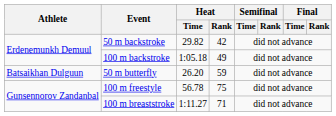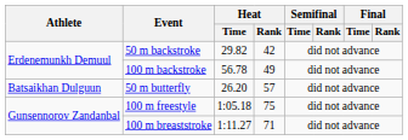 <table class=wikitable style="font-size:90%">
 <tr>
 <th rowspan="2">Athlete</th>
 <th rowspan="2">Event</th>
 <th colspan="2">Heat</th>
 <th colspan="2">Semifinal</th>
 <th colspan="2">Final</th>
 </tr>
 <tr style="font-size:95%">
 <th>Time</th>
 <th>Rank</th>
 <th>Time</th>
 <th>Rank</th>
 <th>Time</th>
 <th>Rank</th>
 </tr>
 <tr align=center>
 <td align=left rowspan=2><a href='#'>Erdenemunkh Demuul</a></td>
 <td align=left><a href='#'>50 m backstroke</a></td>
 <td>29.82</td>
 <td>42</td>
 <td colspan=4>did not advance</td>
 </tr>
 <tr align=center>
 <td align=left><a href='#'>100 m backstroke</a></td>
-<td>1:05.18</td>
+<td>56.78</td>
 <td>49</td>
 <td colspan=4>did not advance</td>
 </tr>
 <tr align=center>
 <td align=left><a href='#'>Batsaikhan Dulguun</a></td>
 <td align=left><a href='#'>50 m butterfly</a></td>
 <td>26.20</td>
-<td>59</td>
+<td>57</td>
 <td colspan=4>did not advance</td>
 </tr>
 <tr align=center>
 <td align=left rowspan=2><a href='#'>Gunsennorov Zandanbal</a></td>
 <td align=left><a href='#'>100 m freestyle</a></td>
-<td>56.78</td>
+<td>1:05.18</td>
 <td>75</td>
 <td colspan=4>did not advance</td>
 </tr>
 <tr align=center>
 <td align=left><a href='#'>100 m breaststroke</a></td>
 <td>1:11.27</td>
 <td>71</td>
 <td colspan=4>did not advance</td>
 </tr>
 </table>
